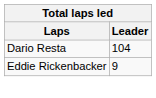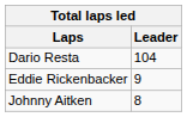 <table class="wikitable">
 <tr>
 <th colspan=2>Total laps led</th>
 </tr>
 <tr>
 <th>Laps</th>
 <th>Leader</th>
 </tr>
 <tr>
 <td>Dario Resta</td>
 <td>104</td>
 </tr>
 <tr>
 <td>Eddie Rickenbacker</td>
 <td>9</td>
 </tr>
+<tr>
+<td>Johnny Aitken</td>
+<td>8</td>
+</tr>
 </table>
